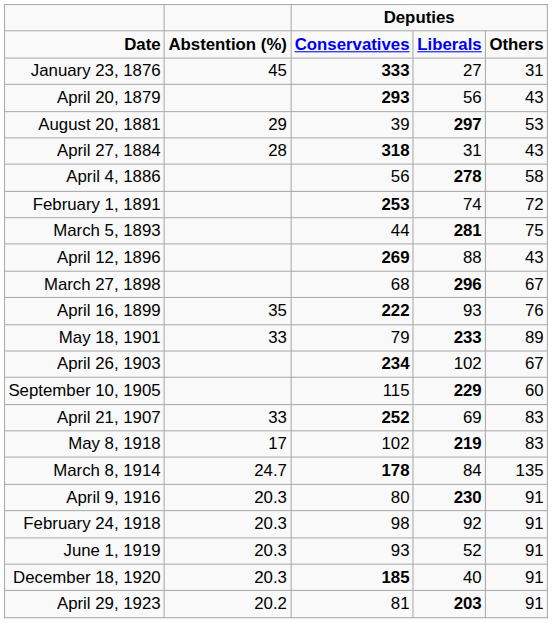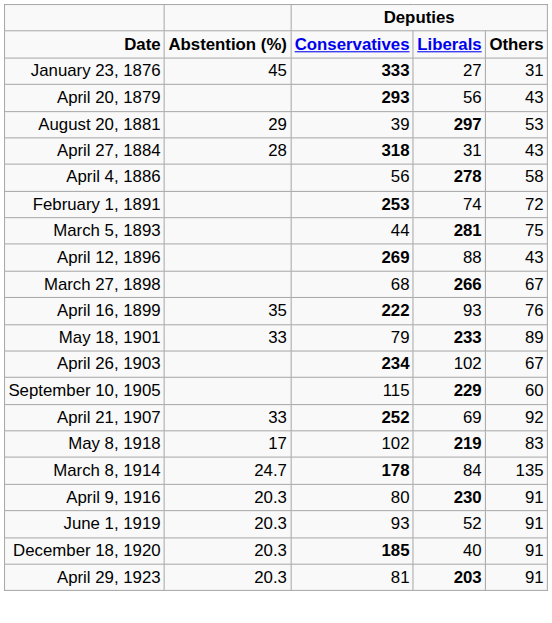 <table class="wikitable" style="text-align: right;">
 <tr>
 <td align="right"></td>
 <td></td>
 <td colspan="3" align="center"><strong>Deputies</strong></td>
 </tr>
 <tr>
 <td align="right"><strong>Date</strong></td>
 <td><strong>Abstention (%)</strong></td>
 <td><strong><a href='#'>Conservatives</a></strong></td>
 <td><strong><a href='#'>Liberals</a></strong></td>
 <td><strong>Others</strong></td>
 </tr>
 <tr>
 <td align="right">January 23, 1876</td>
 <td>45</td>
 <td><strong>333</strong></td>
 <td>27</td>
 <td>31</td>
 </tr>
 <tr>
 <td align="right">April 20, 1879</td>
 <td></td>
 <td><strong>293</strong></td>
 <td>56</td>
 <td>43</td>
 </tr>
 <tr>
 <td align="right">August 20, 1881</td>
 <td>29</td>
 <td>39</td>
 <td><strong>297</strong></td>
 <td>53</td>
 </tr>
 <tr>
 <td align="right">April 27, 1884</td>
 <td>28</td>
 <td><strong>318</strong></td>
 <td>31</td>
 <td>43</td>
 </tr>
 <tr>
 <td align="right">April 4, 1886</td>
 <td></td>
 <td>56</td>
 <td><strong>278</strong></td>
 <td>58</td>
 </tr>
 <tr>
 <td align="right">February 1, 1891</td>
 <td></td>
 <td><strong>253</strong></td>
 <td>74</td>
 <td>72</td>
 </tr>
 <tr>
 <td align="right">March 5, 1893</td>
 <td></td>
 <td>44</td>
 <td><strong>281</strong></td>
 <td>75</td>
 </tr>
 <tr>
 <td align="right">April 12, 1896</td>
 <td></td>
 <td><strong>269</strong></td>
 <td>88</td>
 <td>43</td>
 </tr>
 <tr>
 <td align="right">March 27, 1898</td>
 <td></td>
 <td>68</td>
-<td><strong>296</strong></td>
+<td><strong>266</strong></td>
 <td>67</td>
 </tr>
 <tr>
 <td align="right">April 16, 1899</td>
 <td>35</td>
 <td><strong>222</strong></td>
 <td>93</td>
 <td>76</td>
 </tr>
 <tr>
 <td align="right">May 18, 1901</td>
 <td>33</td>
 <td>79</td>
 <td><strong>233</strong></td>
 <td>89</td>
 </tr>
 <tr>
 <td align="right">April 26, 1903</td>
 <td></td>
 <td><strong>234</strong></td>
 <td>102</td>
 <td>67</td>
 </tr>
 <tr>
 <td align="right">September 10, 1905</td>
 <td></td>
 <td>115</td>
 <td><strong>229</strong></td>
 <td>60</td>
 </tr>
 <tr>
 <td align="right">April 21, 1907</td>
 <td>33</td>
 <td><strong>252</strong></td>
 <td>69</td>
-<td>83</td>
+<td>92</td>
 </tr>
 <tr>
 <td align="right">May 8, 1918</td>
 <td>17</td>
 <td>102</td>
 <td><strong>219</strong></td>
 <td>83</td>
 </tr>
 <tr>
 <td align="right">March 8, 1914</td>
 <td>24.7</td>
 <td><strong>178</strong></td>
 <td>84</td>
 <td>135</td>
 </tr>
 <tr>
 <td align="right">April 9, 1916</td>
 <td>20.3</td>
 <td>80</td>
 <td><strong>230</strong></td>
 <td>91</td>
 </tr>
 <tr>
-<td align="right">February 24, 1918</td>
-<td>20.3</td>
-<td>98</td>
-<td>92</td>
-<td>91</td>
-</tr>
-<tr>
 <td align="right">June 1, 1919</td>
 <td>20.3</td>
 <td>93</td>
 <td>52</td>
 <td>91</td>
 </tr>
 <tr>
 <td align="right">December 18, 1920</td>
 <td>20.3</td>
 <td><strong>185</strong></td>
 <td>40</td>
 <td>91</td>
 </tr>
 <tr>
 <td align="right">April 29, 1923</td>
-<td>20.2</td>
+<td>20.3</td>
 <td>81</td>
 <td><strong>203</strong></td>
 <td>91</td>
 </tr>
 </table>
